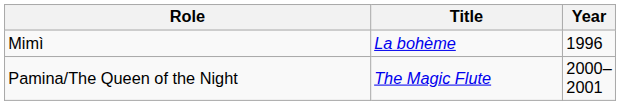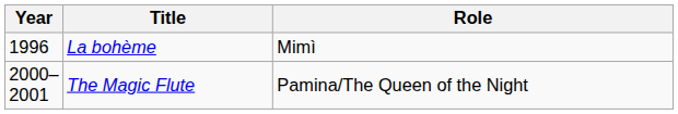 <table class="wikitable" style="width:600px">
 <tr>
+<th width=10>Year</th>
+<th>Title</th>
 <th>Role</th>
-<th>Title</th>
-<th width=10>Year</th>
 </tr>
 <tr>
+<td>1996</td>
+<td><em><a href='#'>La bohème</a></em></td>
 <td>Mimì</td>
-<td><em><a href='#'>La bohème</a></em></td>
-<td>1996</td>
 </tr>
 <tr>
+<td>2000–2001</td>
+<td><em><a href='#'>The Magic Flute</a></em></td>
 <td>Pamina/The Queen of the Night</td>
-<td><em><a href='#'>The Magic Flute</a></em></td>
-<td>2000–2001</td>
 </tr>
 </table>
